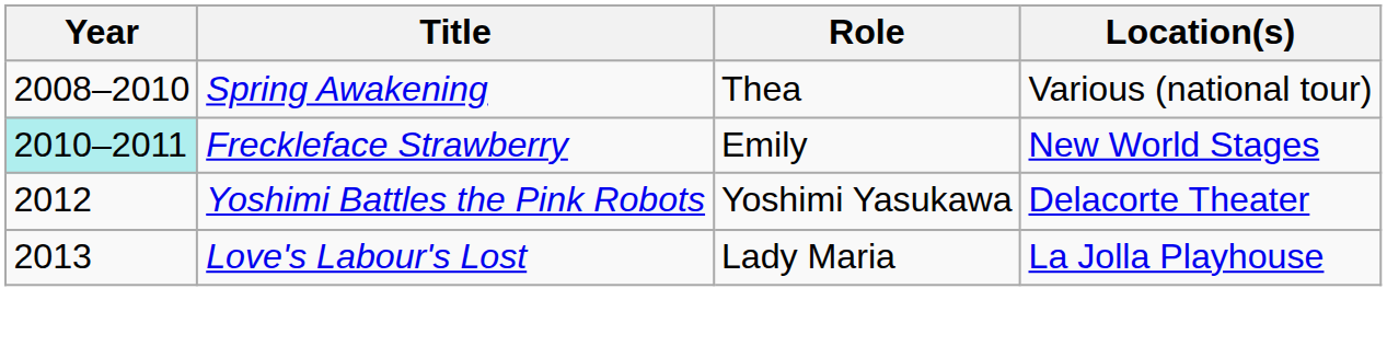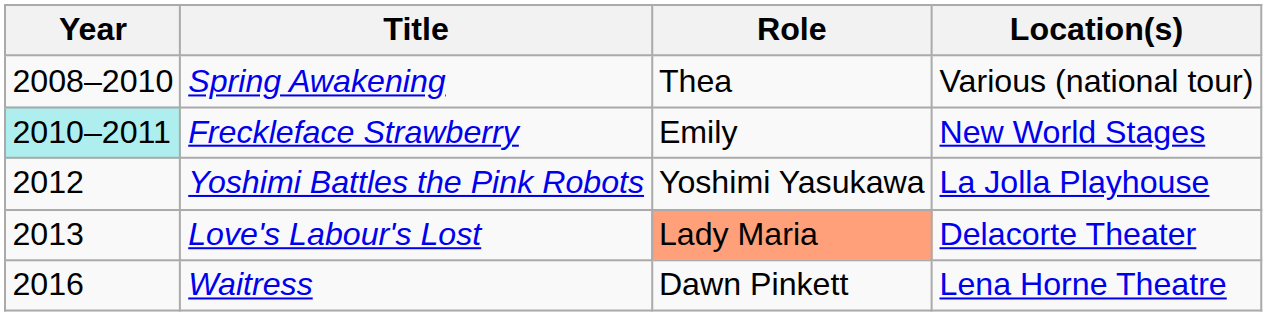 <table class="wikitable sortable">
 <tr>
 <th>Year</th>
 <th>Title</th>
 <th>Role</th>
 <th>Location(s)</th>
 </tr>
 <tr>
 <td>2008–2010</td>
 <td><em><a href='#'>Spring Awakening</a></em></td>
 <td>Thea</td>
 <td>Various (national tour)</td>
 </tr>
 <tr>
 <td style="background: paleturquoise;">2010–2011</td>
 <td><em><a href='#'>Freckleface Strawberry</a></em></td>
 <td>Emily</td>
 <td><a href='#'>New World Stages</a></td>
 </tr>
 <tr>
 <td>2012</td>
 <td><em><a href='#'>Yoshimi Battles the Pink Robots</a></em></td>
 <td>Yoshimi Yasukawa</td>
-<td><a href='#'>Delacorte Theater</a></td>
+<td><a href='#'>La Jolla Playhouse</a></td>
 </tr>
 <tr>
 <td>2013</td>
 <td><em><a href='#'>Love's Labour's Lost</a></em></td>
-<td>Lady Maria</td>
-<td><a href='#'>La Jolla Playhouse</a></td>
+<td style="background: lightsalmon;">Lady Maria</td>
+<td><a href='#'>Delacorte Theater</a></td>
+</tr>
+<tr>
+<td>2016</td>
+<td><em><a href='#'>Waitress</a></em></td>
+<td>Dawn Pinkett</td>
+<td><a href='#'>Lena Horne Theatre</a></td>
 </tr>
 </table>
